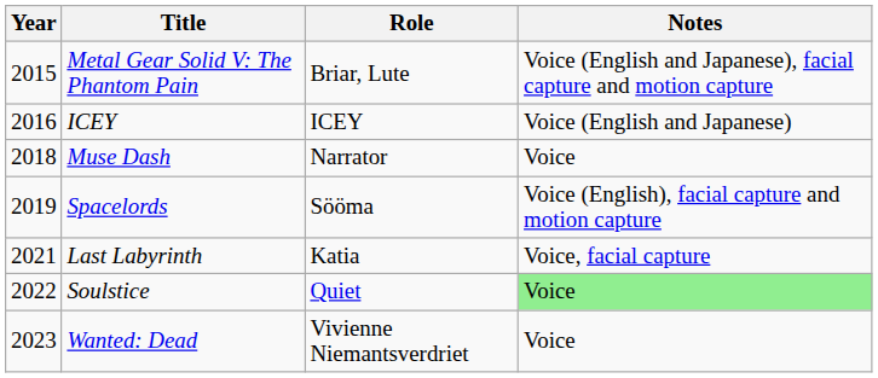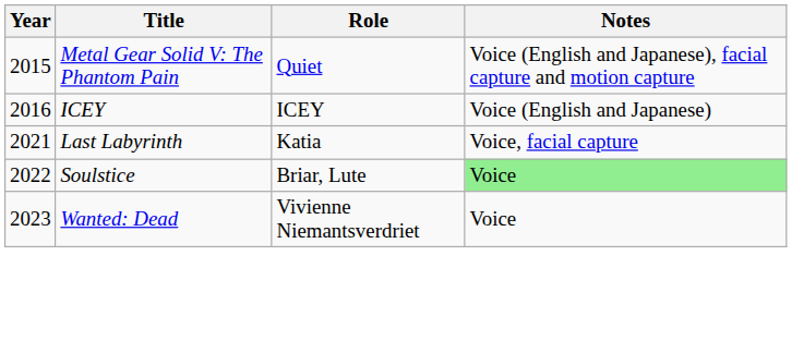 <table class="wikitable">
 <tr>
 <th>Year</th>
 <th>Title</th>
 <th>Role</th>
 <th>Notes</th>
 </tr>
 <tr>
 <td>2015</td>
 <td><em><a href='#'>Metal Gear Solid V: The Phantom Pain</a></em></td>
-<td>Briar, Lute</td>
+<td><a href='#'>Quiet</a></td>
 <td>Voice (English and Japanese), <a href='#'>facial capture</a> and <a href='#'>motion capture</a></td>
 </tr>
 <tr>
 <td>2016</td>
 <td><em>ICEY</em></td>
 <td>ICEY</td>
 <td>Voice (English and Japanese)</td>
-</tr>
-<tr>
-<td>2018</td>
-<td><em><a href='#'>Muse Dash</a></em></td>
-<td>Narrator</td>
-<td>Voice</td>
-</tr>
-<tr>
-<td>2019</td>
-<td><em><a href='#'>Spacelords</a></em></td>
-<td>Sööma</td>
-<td>Voice (English), <a href='#'>facial capture</a> and <a href='#'>motion capture</a></td>
 </tr>
 <tr>
 <td>2021</td>
 <td><em>Last Labyrinth</em></td>
 <td>Katia</td>
 <td>Voice, <a href='#'>facial capture</a></td>
 </tr>
 <tr>
 <td>2022</td>
 <td><em>Soulstice</em></td>
-<td><a href='#'>Quiet</a></td>
+<td>Briar, Lute</td>
 <td style="background: lightgreen;">Voice</td>
 </tr>
 <tr>
 <td>2023</td>
 <td><em><a href='#'>Wanted: Dead</a></em></td>
 <td>Vivienne Niemantsverdriet</td>
 <td>Voice</td>
 </tr>
 </table>
